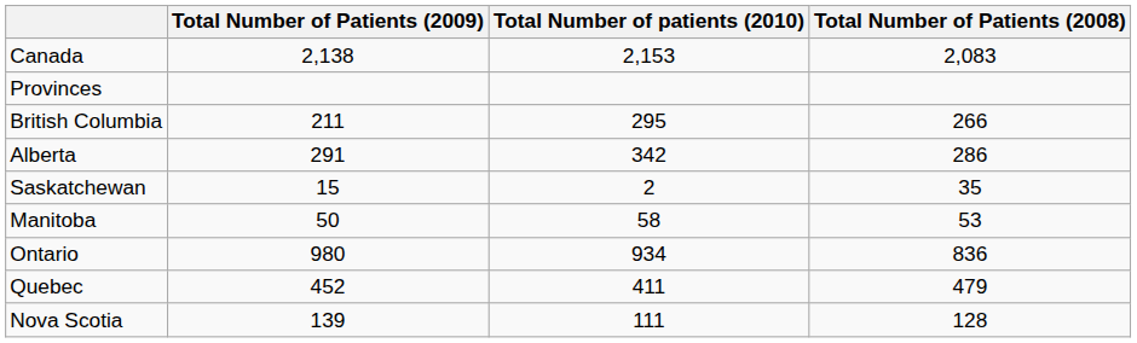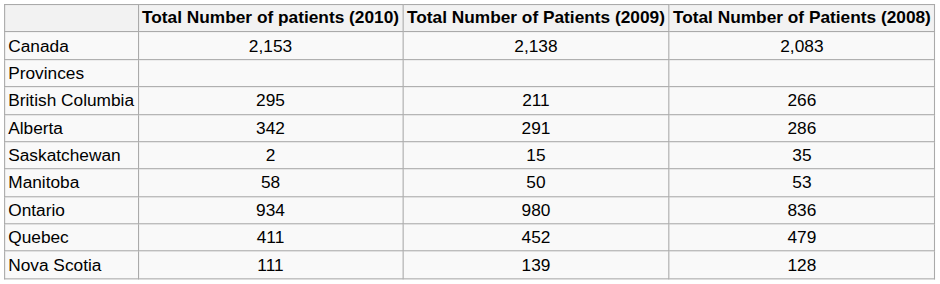 <table class="wikitable" style="margin: 1em auto 1em auto;">
 <tr>
 <th></th>
+<th>Total Number of patients (2010)</th>
 <th>Total Number of Patients (2009)</th>
-<th>Total Number of patients (2010)</th>
 <th>Total Number of Patients (2008)</th>
 </tr>
 <tr>
 <td>Canada</td>
+<td align="center">2,153</td>
 <td align="center">2,138</td>
-<td align="center">2,153</td>
 <td align="center">2,083</td>
 </tr>
 <tr>
 <td>Provinces</td>
 <td></td>
 <td></td>
 <td></td>
 </tr>
 <tr>
 <td>British Columbia</td>
+<td align="center">295</td>
 <td align="center">211</td>
-<td align="center">295</td>
 <td align="center">266</td>
 </tr>
 <tr>
 <td>Alberta</td>
+<td align="center">342</td>
 <td align="center">291</td>
-<td align="center">342</td>
 <td align="center">286</td>
 </tr>
 <tr>
 <td>Saskatchewan</td>
+<td align="center">2</td>
 <td align="center">15</td>
-<td align="center">2</td>
 <td align="center">35</td>
 </tr>
 <tr>
 <td>Manitoba</td>
+<td align="center">58</td>
 <td align="center">50</td>
-<td align="center">58</td>
 <td align="center">53</td>
 </tr>
 <tr>
 <td>Ontario</td>
+<td align="center">934</td>
 <td align="center">980</td>
-<td align="center">934</td>
 <td align="center">836</td>
 </tr>
 <tr>
 <td>Quebec</td>
+<td align="center">411</td>
 <td align="center">452</td>
-<td align="center">411</td>
 <td align="center">479</td>
 </tr>
 <tr>
 <td>Nova Scotia</td>
+<td align="center">111</td>
 <td align="center">139</td>
-<td align="center">111</td>
 <td align="center">128</td>
 </tr>
 </table>
